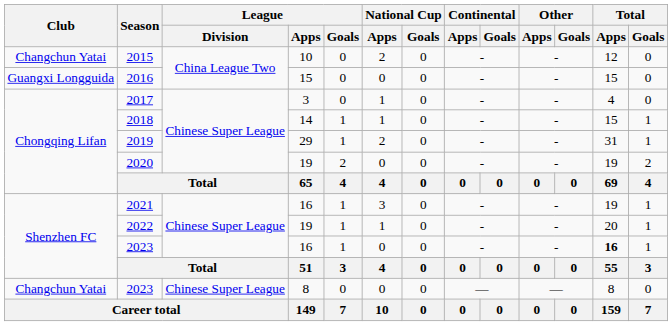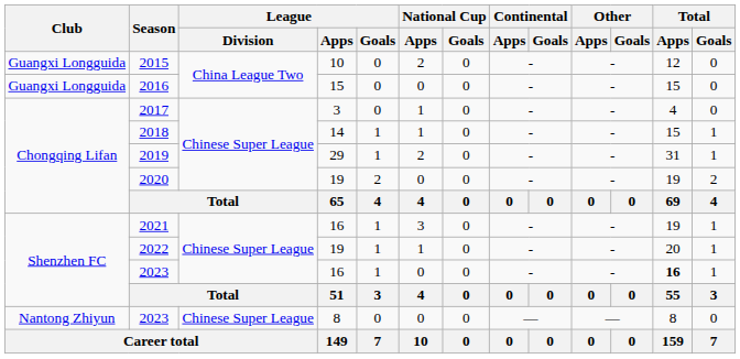 <table class="wikitable" style="text-align: center">
 <tr>
 <th rowspan="2">Club</th>
 <th rowspan="2">Season</th>
 <th colspan="3">League</th>
 <th colspan="2">National Cup</th>
 <th colspan="2">Continental</th>
 <th colspan="2">Other</th>
 <th colspan="2">Total</th>
 </tr>
 <tr>
 <th>Division</th>
 <th>Apps</th>
 <th>Goals</th>
 <th>Apps</th>
 <th>Goals</th>
 <th>Apps</th>
 <th>Goals</th>
 <th>Apps</th>
 <th>Goals</th>
 <th>Apps</th>
 <th>Goals</th>
 </tr>
 <tr>
-<td><a href='#'>Changchun Yatai</a></td>
+<td><a href='#'>Guangxi Longguida</a></td>
 <td><a href='#'>2015</a></td>
 <td rowspan="2"><a href='#'>China League Two</a></td>
 <td>10</td>
 <td>0</td>
 <td>2</td>
 <td>0</td>
 <td colspan="2">-</td>
 <td colspan="2">-</td>
 <td>12</td>
 <td>0</td>
 </tr>
 <tr>
 <td><a href='#'>Guangxi Longguida</a></td>
 <td><a href='#'>2016</a></td>
 <td>15</td>
 <td>0</td>
 <td>0</td>
 <td>0</td>
 <td colspan="2">-</td>
 <td colspan="2">-</td>
 <td>15</td>
 <td>0</td>
 </tr>
 <tr>
 <td rowspan="5"><a href='#'>Chongqing Lifan</a></td>
 <td><a href='#'>2017</a></td>
 <td rowspan="4"><a href='#'>Chinese Super League</a></td>
 <td>3</td>
 <td>0</td>
 <td>1</td>
 <td>0</td>
 <td colspan="2">-</td>
 <td colspan="2">-</td>
 <td>4</td>
 <td>0</td>
 </tr>
 <tr>
 <td><a href='#'>2018</a></td>
 <td>14</td>
 <td>1</td>
 <td>1</td>
 <td>0</td>
 <td colspan="2">-</td>
 <td colspan="2">-</td>
 <td>15</td>
 <td>1</td>
 </tr>
 <tr>
 <td><a href='#'>2019</a></td>
 <td>29</td>
 <td>1</td>
 <td>2</td>
 <td>0</td>
 <td colspan="2">-</td>
 <td colspan="2">-</td>
 <td>31</td>
 <td>1</td>
 </tr>
 <tr>
 <td><a href='#'>2020</a></td>
 <td>19</td>
 <td>2</td>
 <td>0</td>
 <td>0</td>
 <td colspan="2">-</td>
 <td colspan="2">-</td>
 <td>19</td>
 <td>2</td>
 </tr>
 <tr>
 <th colspan="2">Total</th>
 <th>65</th>
 <th>4</th>
 <th>4</th>
 <th>0</th>
 <th>0</th>
 <th>0</th>
 <th>0</th>
 <th>0</th>
 <th>69</th>
 <th>4</th>
 </tr>
 <tr>
 <td rowspan=4><a href='#'>Shenzhen FC</a></td>
 <td><a href='#'>2021</a></td>
 <td rowspan=3><a href='#'>Chinese Super League</a></td>
 <td>16</td>
 <td>1</td>
 <td>3</td>
 <td>0</td>
 <td colspan="2">-</td>
 <td colspan="2">-</td>
 <td>19</td>
 <td>1</td>
 </tr>
 <tr>
 <td><a href='#'>2022</a></td>
 <td>19</td>
 <td>1</td>
 <td>1</td>
 <td>0</td>
 <td colspan="2">-</td>
 <td colspan="2">-</td>
 <td>20</td>
 <td>1</td>
 </tr>
 <tr>
 <td><a href='#'>2023</a></td>
 <td>16</td>
 <td>1</td>
 <td>0</td>
 <td>0</td>
 <td colspan="2">-</td>
 <td colspan="2">-</td>
 <td><strong>16</strong></td>
 <td>1</td>
 </tr>
 <tr>
 <th colspan="2">Total</th>
 <th>51</th>
 <th>3</th>
 <th>4</th>
 <th>0</th>
 <th>0</th>
 <th>0</th>
 <th>0</th>
 <th>0</th>
 <th>55</th>
 <th>3</th>
 </tr>
 <tr>
-<td><a href='#'>Changchun Yatai</a></td>
+<td><a href='#'>Nantong Zhiyun</a></td>
 <td><a href='#'>2023</a></td>
 <td><a href='#'>Chinese Super League</a></td>
 <td>8</td>
 <td>0</td>
 <td>0</td>
 <td>0</td>
 <td colspan="2">—</td>
 <td colspan="2">—</td>
 <td>8</td>
 <td>0</td>
 </tr>
 <tr>
 <th colspan=3>Career total</th>
 <th>149</th>
 <th>7</th>
 <th>10</th>
 <th>0</th>
 <th>0</th>
 <th>0</th>
 <th>0</th>
 <th>0</th>
 <th>159</th>
 <th>7</th>
 </tr>
 </table>
